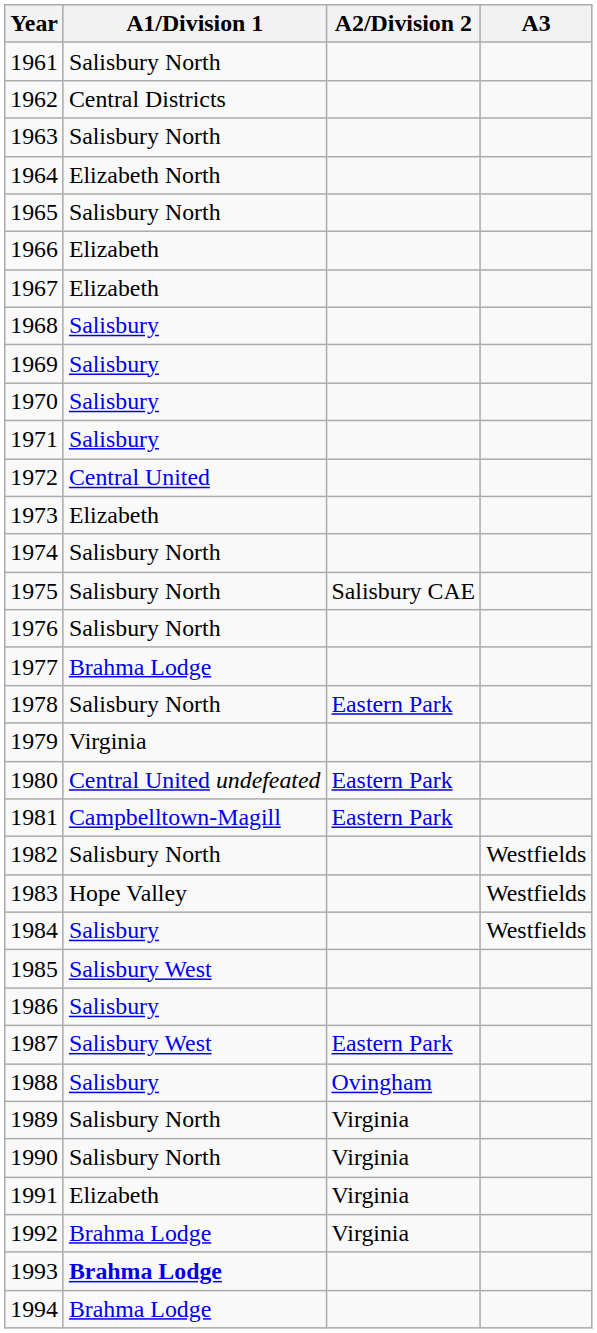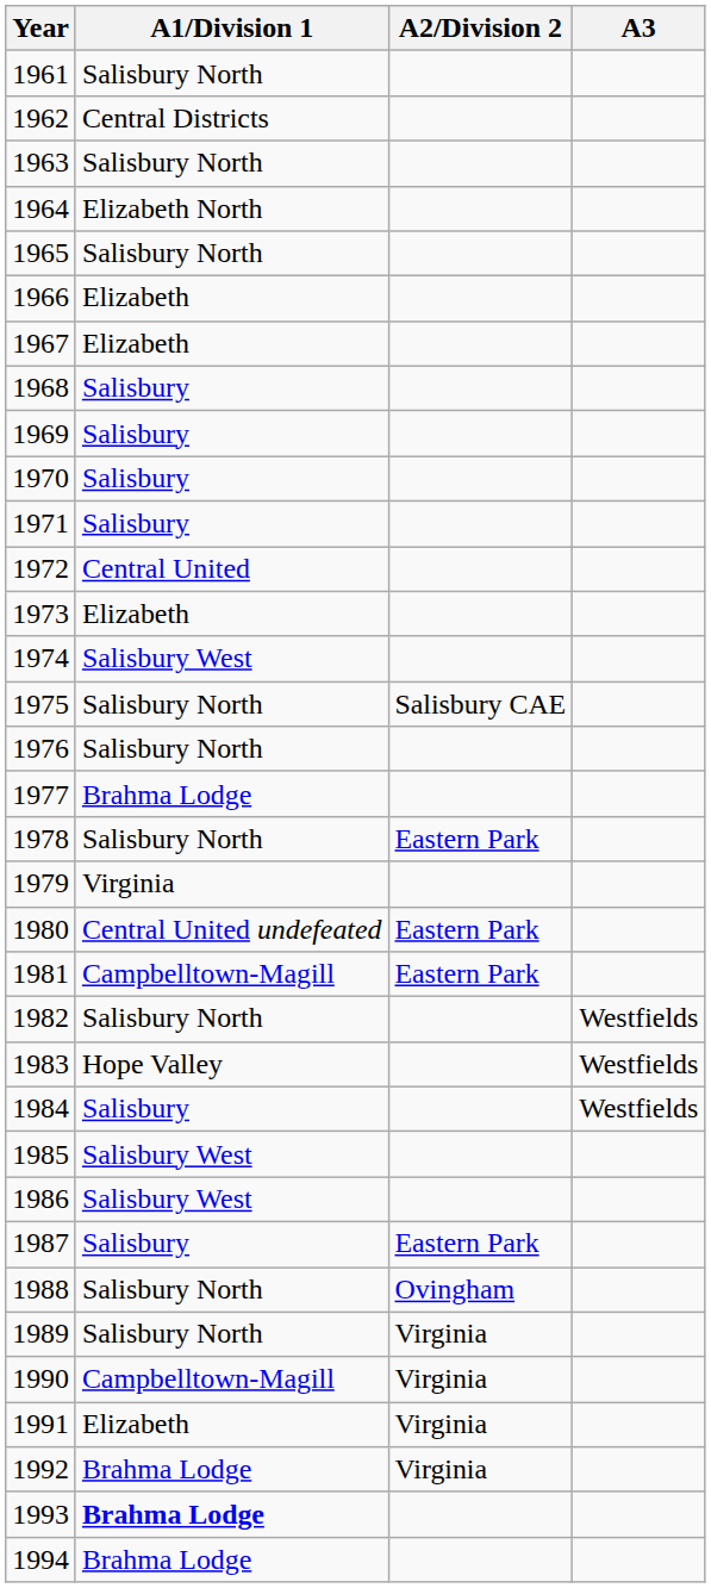 <table class="wikitable">
 <tr>
 <th>Year</th>
 <th>A1/Division 1</th>
 <th>A2/Division 2</th>
 <th>A3</th>
 </tr>
 <tr>
 <td>1961</td>
 <td>Salisbury North</td>
 <td></td>
 <td></td>
 </tr>
 <tr>
 <td>1962</td>
 <td>Central Districts</td>
 <td></td>
 <td></td>
 </tr>
 <tr>
 <td>1963</td>
 <td>Salisbury North</td>
 <td></td>
 <td></td>
 </tr>
 <tr>
 <td>1964</td>
 <td>Elizabeth North </td>
 <td></td>
 <td></td>
 </tr>
 <tr>
 <td>1965</td>
 <td>Salisbury North</td>
 <td></td>
 <td></td>
 </tr>
 <tr>
 <td>1966</td>
 <td>Elizabeth</td>
 <td></td>
 <td></td>
 </tr>
 <tr>
 <td>1967</td>
 <td>Elizabeth</td>
 <td></td>
 <td></td>
 </tr>
 <tr>
 <td>1968</td>
 <td><a href='#'>Salisbury</a></td>
 <td></td>
 <td></td>
 </tr>
 <tr>
 <td>1969</td>
 <td><a href='#'>Salisbury</a></td>
 <td></td>
 <td></td>
 </tr>
 <tr>
 <td>1970</td>
 <td><a href='#'>Salisbury</a></td>
 <td></td>
 <td></td>
 </tr>
 <tr>
 <td>1971</td>
 <td><a href='#'>Salisbury</a></td>
 <td></td>
 <td></td>
 </tr>
 <tr>
 <td>1972</td>
 <td><a href='#'>Central United</a></td>
 <td></td>
 <td></td>
 </tr>
 <tr>
 <td>1973</td>
 <td>Elizabeth</td>
 <td></td>
 <td></td>
 </tr>
 <tr>
 <td>1974</td>
-<td>Salisbury North</td>
+<td><a href='#'>Salisbury West</a></td>
 <td></td>
 <td></td>
 </tr>
 <tr>
 <td>1975</td>
 <td>Salisbury North</td>
 <td>Salisbury CAE</td>
 <td></td>
 </tr>
 <tr>
 <td>1976</td>
 <td>Salisbury North</td>
 <td></td>
 <td></td>
 </tr>
 <tr>
 <td>1977</td>
 <td><a href='#'>Brahma Lodge</a></td>
 <td></td>
 <td></td>
 </tr>
 <tr>
 <td>1978</td>
 <td>Salisbury North</td>
 <td><a href='#'>Eastern Park</a></td>
 <td></td>
 </tr>
 <tr>
 <td>1979</td>
 <td>Virginia</td>
 <td></td>
 <td></td>
 </tr>
 <tr>
 <td>1980</td>
 <td><a href='#'>Central United</a> <em>undefeated</em> </td>
 <td><a href='#'>Eastern Park</a></td>
 <td></td>
 </tr>
 <tr>
 <td>1981</td>
 <td><a href='#'>Campbelltown-Magill</a></td>
 <td><a href='#'>Eastern Park</a></td>
 <td></td>
 </tr>
 <tr>
 <td>1982</td>
 <td>Salisbury North</td>
 <td></td>
 <td>Westfields</td>
 </tr>
 <tr>
 <td>1983</td>
 <td>Hope Valley</td>
 <td></td>
 <td>Westfields</td>
 </tr>
 <tr>
 <td>1984</td>
 <td><a href='#'>Salisbury</a></td>
 <td></td>
 <td>Westfields</td>
 </tr>
 <tr>
 <td>1985</td>
 <td><a href='#'>Salisbury West</a></td>
 <td></td>
 <td></td>
 </tr>
 <tr>
 <td>1986</td>
-<td><a href='#'>Salisbury</a></td>
+<td><a href='#'>Salisbury West</a></td>
 <td></td>
 <td></td>
 </tr>
 <tr>
 <td>1987</td>
-<td><a href='#'>Salisbury West</a></td>
+<td><a href='#'>Salisbury</a></td>
 <td><a href='#'>Eastern Park</a></td>
 <td></td>
 </tr>
 <tr>
 <td>1988</td>
-<td><a href='#'>Salisbury</a></td>
+<td>Salisbury North</td>
 <td><a href='#'>Ovingham</a></td>
 <td></td>
 </tr>
 <tr>
 <td>1989</td>
 <td>Salisbury North</td>
 <td>Virginia</td>
 <td></td>
 </tr>
 <tr>
 <td>1990</td>
-<td>Salisbury North</td>
+<td><a href='#'>Campbelltown-Magill</a></td>
 <td>Virginia</td>
 <td></td>
 </tr>
 <tr>
 <td>1991</td>
 <td>Elizabeth</td>
 <td>Virginia</td>
 <td></td>
 </tr>
 <tr>
 <td>1992</td>
 <td><a href='#'>Brahma Lodge</a></td>
 <td>Virginia</td>
 <td></td>
 </tr>
 <tr>
 <td>1993</td>
 <td><strong><a href='#'>Brahma Lodge</a></strong></td>
 <td></td>
 <td></td>
 </tr>
 <tr>
 <td>1994</td>
 <td><a href='#'>Brahma Lodge</a></td>
 <td></td>
 <td></td>
 </tr>
 </table>
